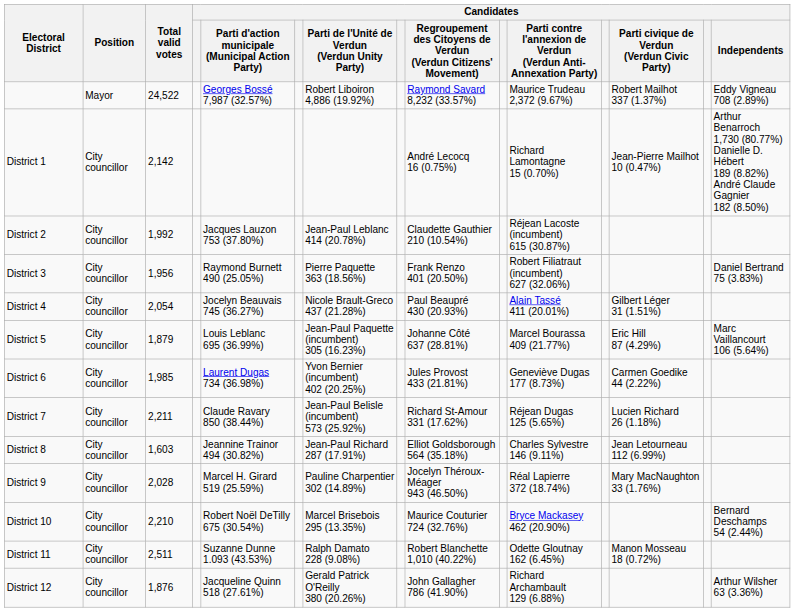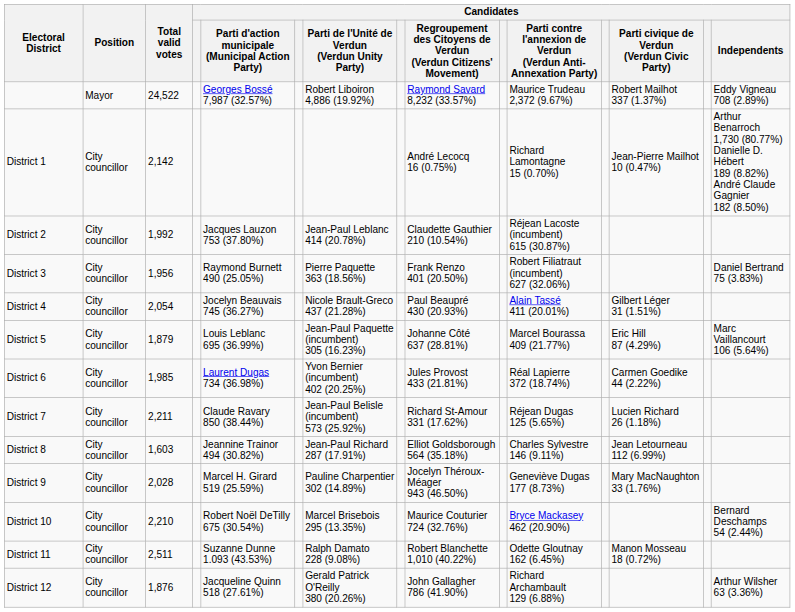 <table class="wikitable">
 <tr>
 <th width=10% rowspan=2>Electoral District</th>
 <th width=8% rowspan=2>Position</th>
 <th width=6% rowspan=2>Total valid votes</th>
 <th colspan=12>Candidates</th>
 </tr>
 <tr>
 <th width=1% > </th>
 <th width=12% >Parti d'action municipale<br>(Municipal Action Party)</th>
 <th width=1% > </th>
 <th width=12% >Parti de l'Unité de Verdun<br>(Verdun Unity Party)</th>
 <th width=1% > </th>
 <th width=12% >Regroupement des Citoyens de Verdun<br>(Verdun Citizens' Movement)</th>
 <th width=1% > </th>
 <th width=12% >Parti contre l'annexion de Verdun<br>(Verdun Anti-Annexation Party)</th>
 <th width=1% > </th>
 <th width=12% >Parti civique de Verdun<br>(Verdun Civic Party)</th>
 <th width=1% > </th>
 <th width=12% >Independents</th>
 </tr>
 <tr>
 <td></td>
 <td>Mayor</td>
 <td>24,522</td>
 <td>  </td>
 <td><a href='#'>Georges Bossé</a><br>7,987 (32.57%)</td>
 <td>  </td>
 <td>Robert Liboiron<br>4,886 (19.92%)</td>
 <td> </td>
 <td><a href='#'>Raymond Savard</a><br>8,232 (33.57%)</td>
 <td>  </td>
 <td>Maurice Trudeau<br>2,372 (9.67%)</td>
 <td>  </td>
 <td>Robert Mailhot<br>337 (1.37%)</td>
 <td>  </td>
 <td>Eddy Vigneau<br>708 (2.89%)</td>
 </tr>
 <tr>
 <td>District 1</td>
 <td>City councillor</td>
 <td>2,142</td>
 <td>  </td>
 <td></td>
 <td>  </td>
 <td></td>
 <td>  </td>
 <td>André Lecocq<br>16 (0.75%)</td>
 <td>  </td>
 <td>Richard Lamontagne<br>15 (0.70%)</td>
 <td>  </td>
 <td>Jean-Pierre Mailhot<br>10 (0.47%)</td>
 <td> </td>
 <td>Arthur Benarroch<br>1,730 (80.77%)<br>Danielle D. Hébert<br>189 (8.82%)<br>André Claude Gagnier<br>182 (8.50%)</td>
 </tr>
 <tr>
 <td>District 2</td>
 <td>City councillor</td>
 <td>1,992</td>
 <td> </td>
 <td>Jacques Lauzon<br>753 (37.80%)</td>
 <td>  </td>
 <td>Jean-Paul Leblanc<br>414 (20.78%)</td>
 <td>  </td>
 <td>Claudette Gauthier<br>210 (10.54%)</td>
 <td>  </td>
 <td>Réjean Lacoste (incumbent)<br>615 (30.87%)</td>
 <td>  </td>
 <td></td>
 <td>  </td>
 <td></td>
 </tr>
 <tr>
 <td>District 3</td>
 <td>City councillor</td>
 <td>1,956</td>
 <td>  </td>
 <td>Raymond Burnett<br>490 (25.05%)</td>
 <td>  </td>
 <td>Pierre Paquette<br>363 (18.56%)</td>
 <td>  </td>
 <td>Frank Renzo<br>401 (20.50%)</td>
 <td> </td>
 <td>Robert Filiatraut (incumbent)<br>627 (32.06%)</td>
 <td>  </td>
 <td></td>
 <td>  </td>
 <td>Daniel Bertrand<br>75 (3.83%)</td>
 </tr>
 <tr>
 <td>District 4</td>
 <td>City councillor</td>
 <td>2,054</td>
 <td> </td>
 <td>Jocelyn Beauvais<br>745 (36.27%)</td>
 <td>  </td>
 <td>Nicole Brault-Greco<br>437 (21.28%)</td>
 <td>  </td>
 <td>Paul Beaupré<br>430 (20.93%)</td>
 <td>  </td>
 <td><a href='#'>Alain Tassé</a><br>411 (20.01%)</td>
 <td>  </td>
 <td>Gilbert Léger<br>31 (1.51%)</td>
 <td>  </td>
 <td></td>
 </tr>
 <tr>
 <td>District 5</td>
 <td>City councillor</td>
 <td>1,879</td>
 <td> </td>
 <td>Louis Leblanc<br>695 (36.99%)</td>
 <td>  </td>
 <td>Jean-Paul Paquette (incumbent)<br>305 (16.23%)</td>
 <td>  </td>
 <td>Johanne Côté<br>637 (28.81%)</td>
 <td>  </td>
 <td>Marcel Bourassa<br>409 (21.77%)</td>
 <td>  </td>
 <td>Eric Hill<br>87 (4.29%)</td>
 <td>  </td>
 <td>Marc Vaillancourt<br>106 (5.64%)</td>
 </tr>
 <tr>
 <td>District 6</td>
 <td>City councillor</td>
 <td>1,985</td>
 <td> </td>
 <td><a href='#'>Laurent Dugas</a><br>734 (36.98%)</td>
 <td>  </td>
 <td>Yvon Bernier (incumbent)<br>402 (20.25%)</td>
 <td>  </td>
 <td>Jules Provost<br>433 (21.81%)</td>
 <td>  </td>
-<td>Geneviève Dugas<br>177 (8.73%)</td>
+<td>Réal Lapierre<br>372 (18.74%)</td>
 <td>  </td>
 <td>Carmen Goedike<br>44 (2.22%)</td>
 <td>  </td>
 <td></td>
 </tr>
 <tr>
 <td>District 7</td>
 <td>City councillor</td>
 <td>2,211</td>
 <td> </td>
 <td>Claude Ravary<br>850 (38.44%)</td>
 <td>  </td>
 <td>Jean-Paul Belisle (incumbent)<br>573 (25.92%)</td>
 <td>  </td>
 <td>Richard St-Amour<br>331 (17.62%)</td>
 <td>  </td>
 <td>Réjean Dugas<br>125 (5.65%)</td>
 <td>  </td>
 <td>Lucien Richard<br>26 (1.18%)</td>
 <td>  </td>
 <td></td>
 </tr>
 <tr>
 <td>District 8</td>
 <td>City councillor</td>
 <td>1,603</td>
 <td>  </td>
 <td>Jeannine Trainor<br>494 (30.82%)</td>
 <td>  </td>
 <td>Jean-Paul Richard<br>287 (17.91%)</td>
 <td> </td>
 <td>Elliot Goldsborough<br>564 (35.18%)</td>
 <td>  </td>
 <td>Charles Sylvestre<br>146 (9.11%)</td>
 <td>  </td>
 <td>Jean Letourneau<br>112 (6.99%)</td>
 <td>  </td>
 <td></td>
 </tr>
 <tr>
 <td>District 9</td>
 <td>City councillor</td>
 <td>2,028</td>
 <td>  </td>
 <td>Marcel H. Girard<br>519 (25.59%)</td>
 <td>  </td>
 <td>Pauline Charpentier<br>302 (14.89%)</td>
 <td> </td>
 <td>Jocelyn Théroux-Méager<br>943 (46.50%)</td>
 <td>  </td>
-<td>Réal Lapierre<br>372 (18.74%)</td>
+<td>Geneviève Dugas<br>177 (8.73%)</td>
 <td>  </td>
 <td>Mary MacNaughton<br>33 (1.76%)</td>
 <td>  </td>
 <td></td>
 </tr>
 <tr>
 <td>District 10</td>
 <td>City councillor</td>
 <td>2,210</td>
 <td>  </td>
 <td>Robert Noël DeTilly<br>675 (30.54%)</td>
 <td>  </td>
 <td>Marcel Brisebois<br>295 (13.35%)</td>
 <td> </td>
 <td>Maurice Couturier<br>724 (32.76%)</td>
 <td>  </td>
 <td><a href='#'>Bryce Mackasey</a><br>462 (20.90%)</td>
 <td>  </td>
 <td></td>
 <td>  </td>
 <td>Bernard Deschamps<br>54 (2.44%)</td>
 </tr>
 <tr>
 <td>District 11</td>
 <td>City councillor</td>
 <td>2,511</td>
 <td> </td>
 <td>Suzanne Dunne<br>1.093 (43.53%)</td>
 <td>  </td>
 <td>Ralph Damato<br>228 (9.08%)</td>
 <td>  </td>
 <td>Robert Blanchette<br>1,010 (40.22%)</td>
 <td>  </td>
 <td>Odette Gloutnay<br>162 (6.45%)</td>
 <td>  </td>
 <td>Manon Mosseau<br>18 (0.72%)</td>
 <td>  </td>
 <td></td>
 </tr>
 <tr>
 <td>District 12</td>
 <td>City councillor</td>
 <td>1,876</td>
 <td>  </td>
 <td>Jacqueline Quinn<br>518 (27.61%)</td>
 <td>  </td>
 <td>Gerald Patrick O'Reilly<br>380 (20.26%)</td>
 <td> </td>
 <td>John Gallagher<br>786 (41.90%)</td>
 <td>  </td>
 <td>Richard Archambault<br>129 (6.88%)</td>
 <td>  </td>
 <td></td>
 <td>  </td>
 <td>Arthur Wilsher<br>63 (3.36%)</td>
 </tr>
 </table>
